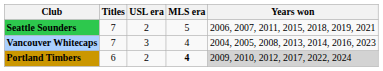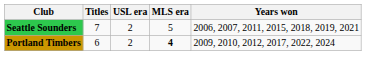 <table class="wikitable">
 <tr>
 <th>Club</th>
 <th>Titles</th>
 <th>USL era</th>
 <th>MLS era</th>
 <th>Years won</th>
 </tr>
 <tr>
 <td style="background-color:#2DC84D; color:black;"><strong>Seattle Sounders</strong></td>
 <td align=center>7</td>
 <td align=center>2</td>
 <td align=center>5</td>
 <td align=left>2006, 2007, 2011, 2015, 2018, 2019, 2021</td>
 </tr>
 <tr>
-<td style="background-color:#AAD0FF;color:black;"><strong>Vancouver Whitecaps</strong></td>
-<td align=center>7</td>
-<td align=center>3</td>
-<td align=center>4</td>
-<td align=left>2004, 2005, 2008, 2013, 2014, 2016, 2023</td>
-</tr>
-<tr>
 <td style="background-color:#CB9700; color:black;"><strong>Portland Timbers</strong></td>
 <td align=center>6</td>
 <td align="center">2</td>
 <td align=center><strong>4</strong></td>
-<td align="left" style="background: lightgrey;">2009, 2010, 2012, 2017, 2022, 2024</td>
+<td align="left">2009, 2010, 2012, 2017, 2022, 2024</td>
 </tr>
 </table>
